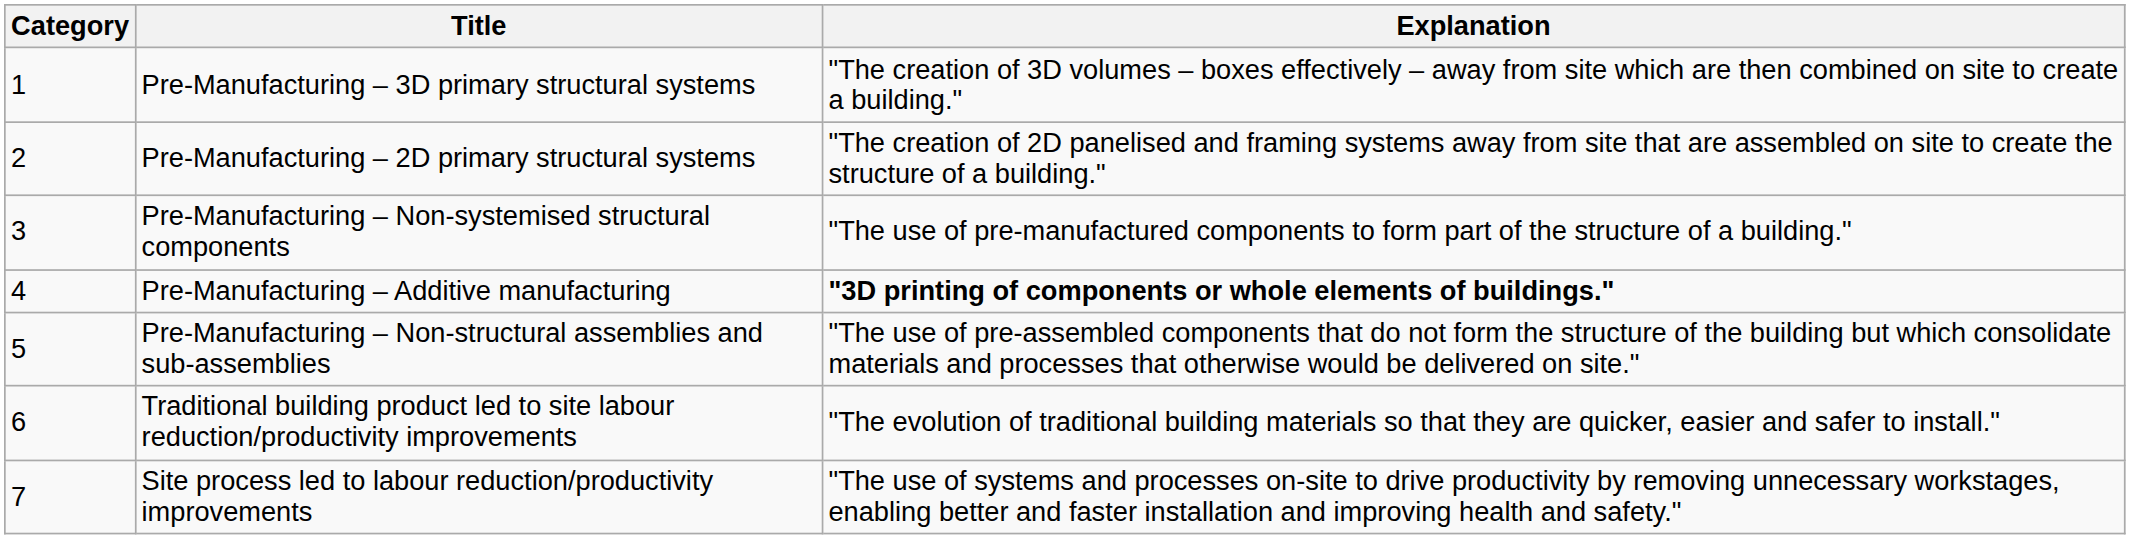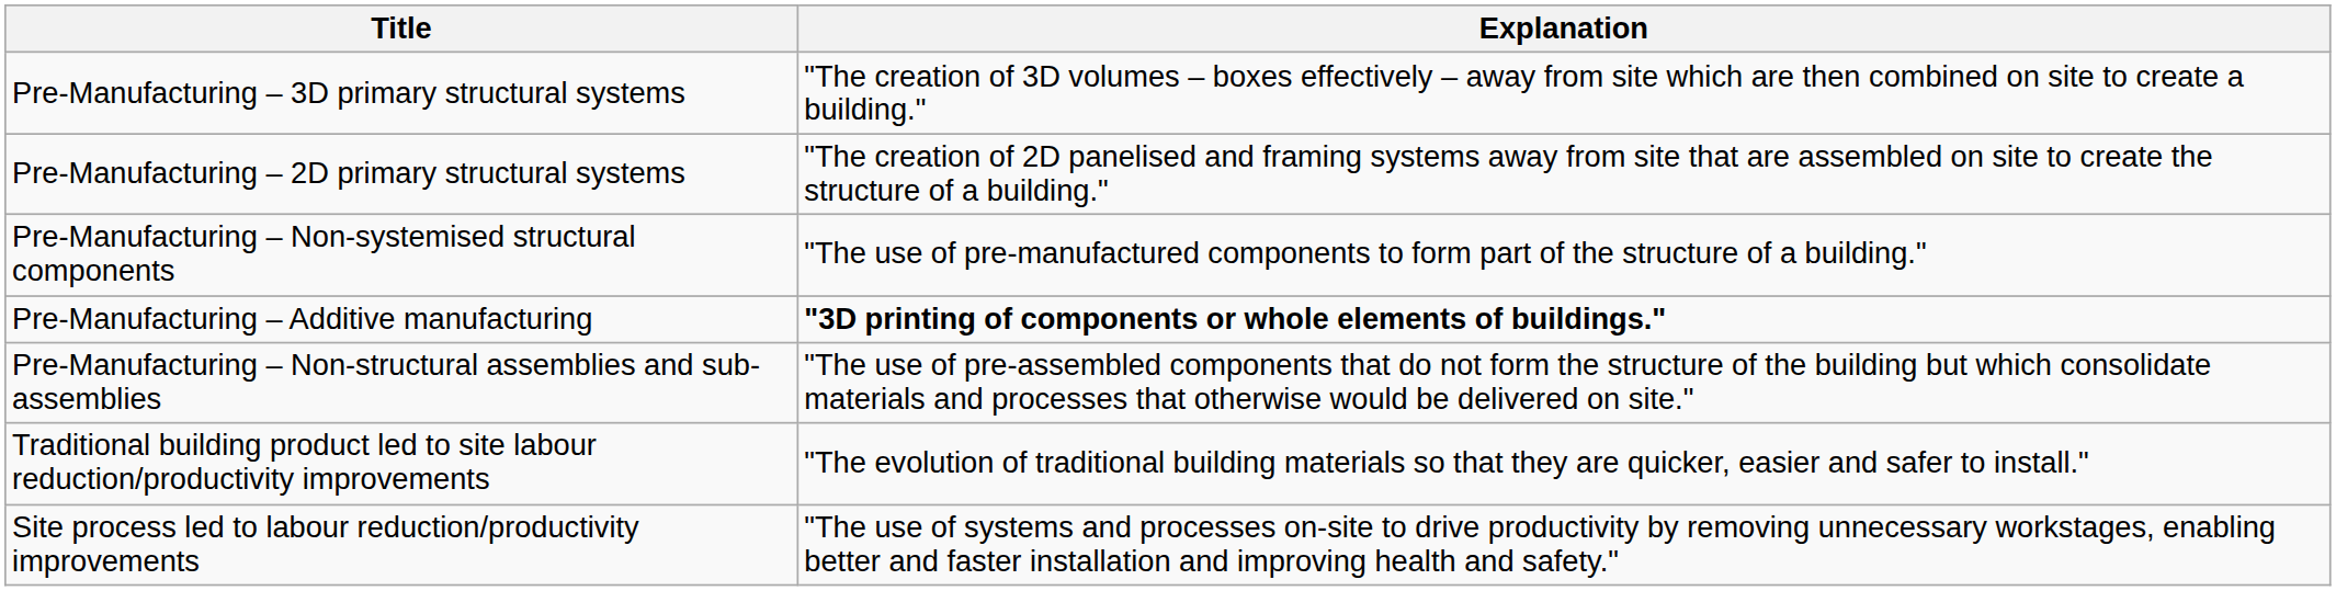 <table class="wikitable">
 <tr>
-<th>Category</th>
 <th>Title</th>
 <th>Explanation</th>
 </tr>
 <tr>
-<td>1</td>
 <td>Pre-Manufacturing – 3D primary structural systems</td>
 <td>"The creation of 3D volumes – boxes effectively – away from site which are then combined on site to create a building."</td>
 </tr>
 <tr>
-<td>2</td>
 <td>Pre-Manufacturing – 2D primary structural systems</td>
 <td>"The creation of 2D panelised and framing systems away from site that are assembled on site to create the structure of a building."</td>
 </tr>
 <tr>
-<td>3</td>
 <td>Pre-Manufacturing – Non-systemised structural components</td>
 <td>"The use of pre-manufactured components to form part of the structure of a building."</td>
 </tr>
 <tr>
-<td>4</td>
 <td>Pre-Manufacturing – Additive manufacturing</td>
 <td><strong>"3D printing of components or whole elements of buildings."</strong></td>
 </tr>
 <tr>
-<td>5</td>
 <td>Pre-Manufacturing – Non-structural assemblies and sub-assemblies</td>
 <td>"The use of pre-assembled components that do not form the structure of the building but which consolidate materials and processes that otherwise would be delivered on site."</td>
 </tr>
 <tr>
-<td>6</td>
 <td>Traditional building product led to site labour reduction/productivity improvements</td>
 <td>"The evolution of traditional building materials so that they are quicker, easier and safer to install."</td>
 </tr>
 <tr>
-<td>7</td>
 <td>Site process led to labour reduction/productivity improvements</td>
 <td>"The use of systems and processes on-site to drive productivity by removing unnecessary workstages, enabling better and faster installation and improving health and safety."</td>
 </tr>
 </table>
